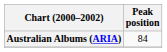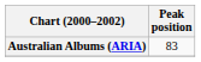 <table class="wikitable sortable plainrowheaders">
 <tr>
 <th scope="col">Chart (2000–2002)</th>
 <th scope="col">Peak<br>position</th>
 </tr>
 <tr>
 <th scope="row">Australian Albums (<a href='#'>ARIA</a>)</th>
-<td style="text-align:center">84</td>
+<td style="text-align:center">83</td>
 </tr>
 <tr>
 </tr>
 <tr>
 </tr>
 <tr>
 </tr>
 <tr>
 </tr>
 <tr>
 </tr>
 <tr>
 </tr>
 </table>
